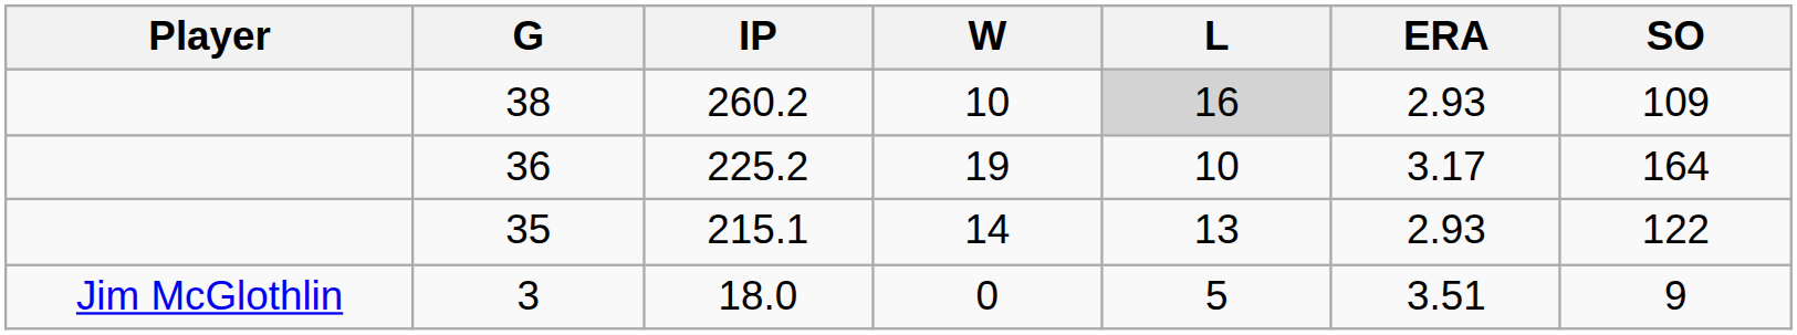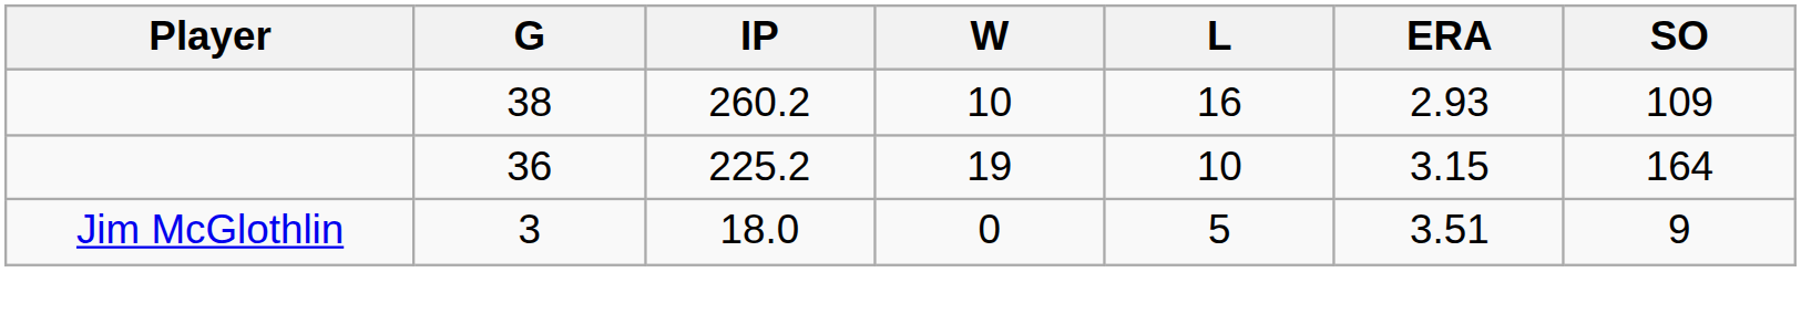 <table class="wikitable sortable">
 <tr>
 <th bgcolor="#DDDDFF" width="16%">Player</th>
 <th bgcolor="#DDDDFF" width="9%">G</th>
 <th bgcolor="#DDDDFF" width="9%">IP</th>
 <th bgcolor="#DDDDFF" width="9%">W</th>
 <th bgcolor="#DDDDFF" width="9%">L</th>
 <th bgcolor="#DDDDFF" width="9%">ERA</th>
 <th bgcolor="#DDDDFF" width="9%">SO</th>
 </tr>
 <tr align="center">
 <td></td>
 <td>38</td>
 <td>260.2</td>
 <td>10</td>
-<td style="background: lightgrey;">16</td>
+<td>16</td>
 <td>2.93</td>
 <td>109</td>
 </tr>
 <tr align="center">
 <td></td>
 <td>36</td>
 <td>225.2</td>
 <td>19</td>
 <td>10</td>
-<td>3.17</td>
+<td>3.15</td>
 <td>164</td>
-</tr>
-<tr align="center">
-<td></td>
-<td>35</td>
-<td>215.1</td>
-<td>14</td>
-<td>13</td>
-<td>2.93</td>
-<td>122</td>
 </tr>
 <tr align="center">
 <td><a href='#'>Jim McGlothlin</a></td>
 <td>3</td>
 <td>18.0</td>
 <td>0</td>
 <td>5</td>
 <td>3.51</td>
 <td>9</td>
 </tr>
 </table>
